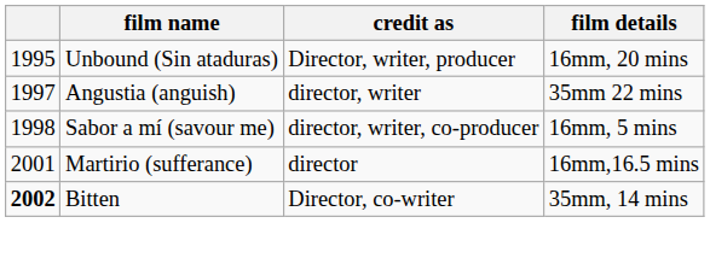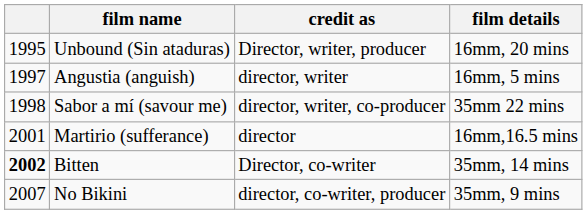 <table class="wikitable">
 <tr>
 <th></th>
 <th>film name</th>
 <th>credit as</th>
 <th>film details</th>
 </tr>
 <tr>
 <td>1995</td>
 <td>Unbound (Sin ataduras)</td>
 <td>Director, writer, producer</td>
 <td>16mm, 20 mins</td>
 </tr>
 <tr>
 <td>1997</td>
 <td>Angustia (anguish)</td>
 <td>director, writer</td>
-<td>35mm 22 mins</td>
+<td>16mm, 5 mins</td>
 </tr>
 <tr>
 <td>1998</td>
 <td>Sabor a mí (savour me)</td>
 <td>director, writer, co-producer</td>
-<td>16mm, 5 mins</td>
+<td>35mm 22 mins</td>
 </tr>
 <tr>
 <td>2001</td>
 <td>Martirio (sufferance)</td>
 <td>director</td>
 <td>16mm,16.5 mins</td>
 </tr>
 <tr>
 <td><strong>2002</strong></td>
 <td>Bitten</td>
 <td>Director, co-writer</td>
 <td>35mm, 14 mins</td>
 </tr>
+<tr>
+<td>2007</td>
+<td>No Bikini</td>
+<td>director, co-writer, producer</td>
+<td>35mm, 9 mins</td>
+</tr>
 </table>
